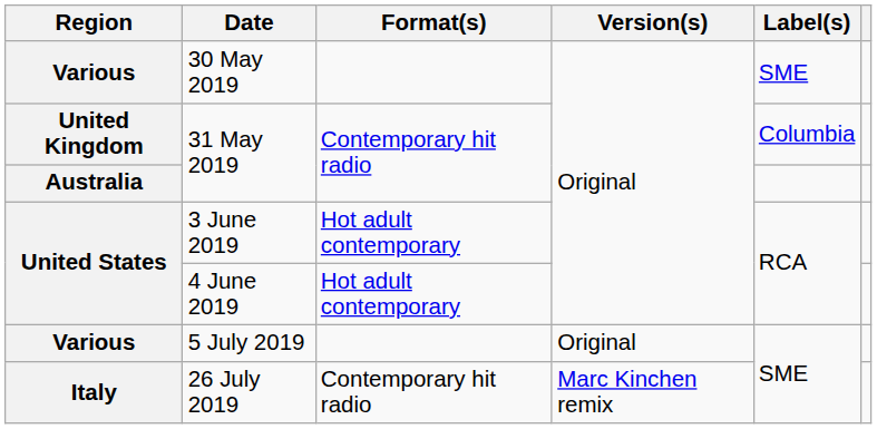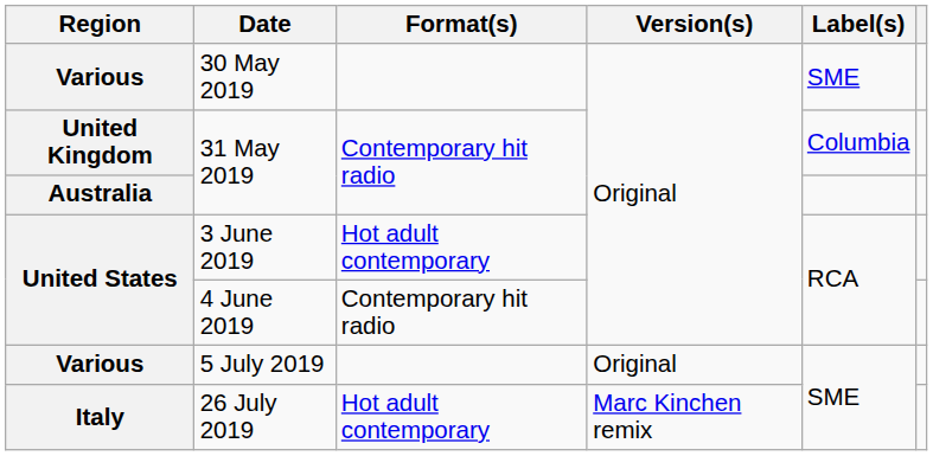 <table class="wikitable plainrowheaders">
 <tr>
 <th scope="col">Region</th>
 <th scope="col">Date</th>
 <th scope="col">Format(s)</th>
 <th scope="col">Version(s)</th>
 <th scope="col">Label(s)</th>
 <th scope="col"></th>
 </tr>
 <tr>
 <th scope="row">Various</th>
 <td>30 May 2019</td>
 <td></td>
 <td rowspan="5">Original</td>
 <td><a href='#'>SME</a></td>
 <td style="text-align:center;"></td>
 </tr>
 <tr>
 <th scope="row">United Kingdom</th>
 <td rowspan="2">31 May 2019</td>
 <td rowspan="2"><a href='#'>Contemporary hit radio</a></td>
 <td><a href='#'>Columbia</a></td>
 <td style="text-align:center;"></td>
 </tr>
 <tr>
 <th scope="row">Australia</th>
 <td></td>
 <td style="text-align:center;"></td>
 </tr>
 <tr>
 <th scope="row" rowspan="2">United States</th>
 <td>3 June 2019</td>
 <td><a href='#'>Hot adult contemporary</a></td>
 <td rowspan="2">RCA</td>
 <td style="text-align:center;"></td>
 </tr>
 <tr>
 <td>4 June 2019</td>
-<td><a href='#'>Hot adult contemporary</a></td>
+<td>Contemporary hit radio</td>
 <td style="text-align:center;"></td>
 </tr>
 <tr>
 <th scope="row">Various</th>
 <td>5 July 2019</td>
 <td></td>
 <td>Original</td>
 <td rowspan="2">SME</td>
 <td style="text-align:center;"></td>
 </tr>
 <tr>
 <th scope="row">Italy</th>
 <td>26 July 2019</td>
-<td>Contemporary hit radio</td>
+<td><a href='#'>Hot adult contemporary</a></td>
 <td><a href='#'>Marc Kinchen</a> remix</td>
 <td style="text-align:center;"></td>
 </tr>
 </table>
